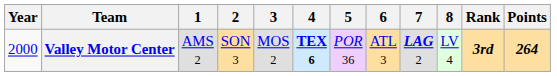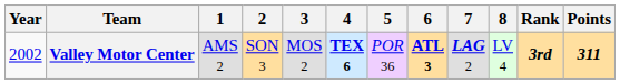 <table class="wikitable" style="text-align:center; font-size:90%">
 <tr>
 <th>Year</th>
 <th>Team</th>
 <th>1</th>
 <th>2</th>
 <th>3</th>
 <th>4</th>
 <th>5</th>
 <th>6</th>
 <th>7</th>
 <th>8</th>
 <th>Rank</th>
 <th>Points</th>
 </tr>
 <tr>
-<td><a href='#'>2000</a></td>
+<td><a href='#'>2002</a></td>
 <th><a href='#'>Valley Motor Center</a></th>
 <td style="background-color:#DFDFDF"><a href='#'>AMS</a><br><small>2</small></td>
 <td style="background-color:#FFDF9F"><a href='#'>SON</a><br><small>3</small></td>
 <td style="background-color:#DFDFDF"><a href='#'>MOS</a><br><small>2</small></td>
 <td style="background-color:#CFEAFF"><strong><a href='#'>TEX</a><br><small>6</small></strong></td>
 <td style="background-color:#EFCFFF"><em><a href='#'>POR</a></em><br><small>36</small></td>
-<td style="background-color:#FFDF9F"><a href='#'>ATL</a><br><small>3</small></td>
+<td style="background-color:#FFDF9F"><strong><a href='#'>ATL</a><br><small>3</small></strong></td>
 <td style="background-color:#DFDFDF"><strong><em><a href='#'>LAG</a></em></strong><br><small>2</small></td>
 <td style="background-color:#DFFFDF"><a href='#'>LV</a><br><small>4</small></td>
 <td style="background-color:#FFDF9F"><strong><em>3rd</em></strong></td>
-<td style="background-color:#FFDF9F"><strong><em>264</em></strong></td>
+<td style="background-color:#FFDF9F"><strong><em>311</em></strong></td>
 </tr>
 </table>
